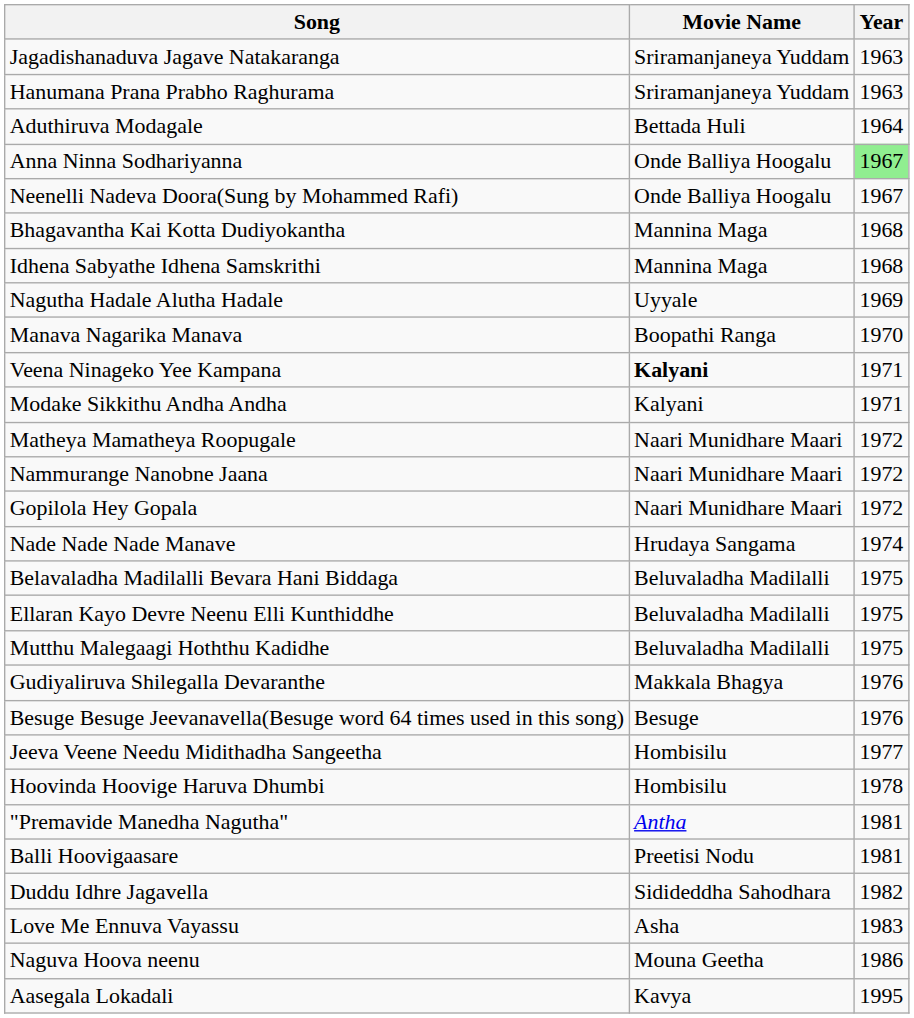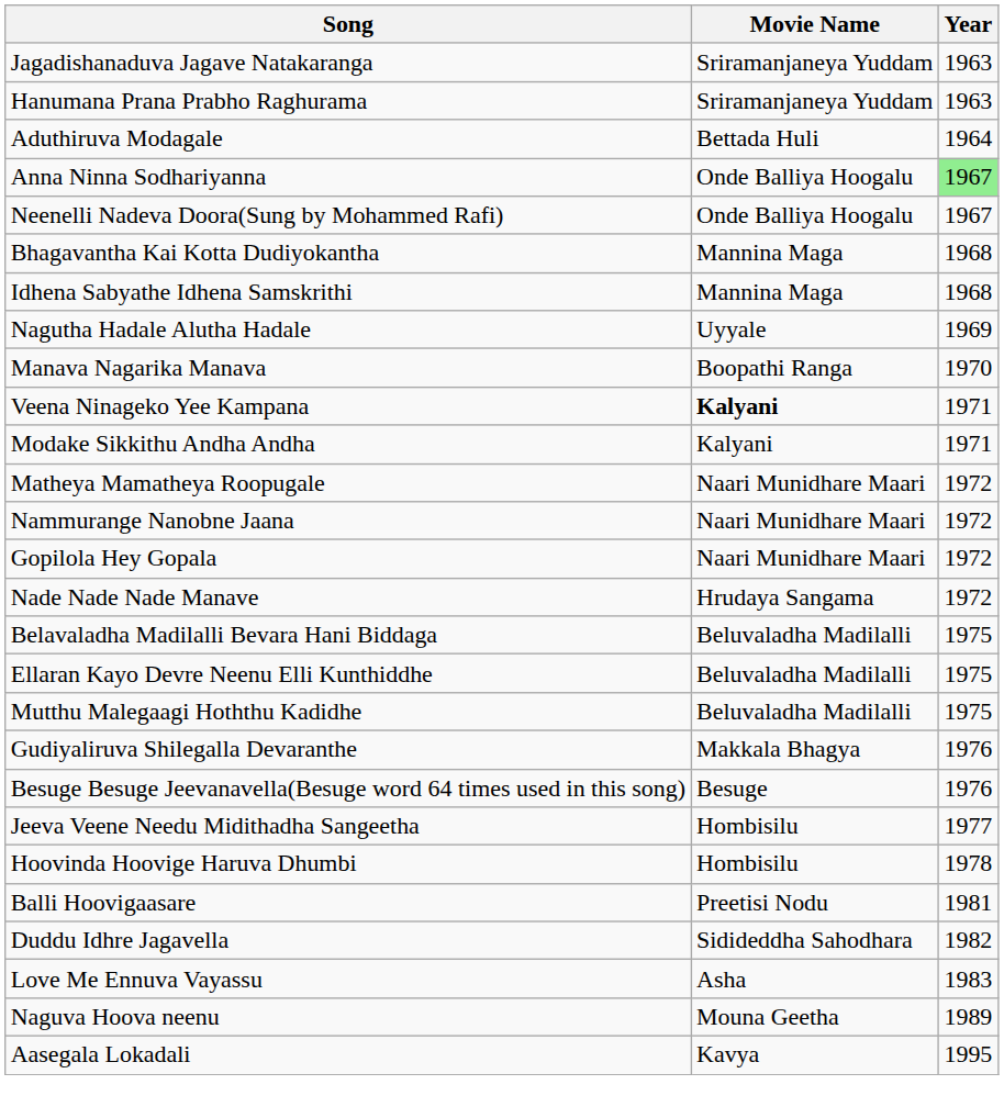 <table class="wikitable">
 <tr>
 <th>Song</th>
 <th>Movie Name</th>
 <th>Year</th>
 </tr>
 <tr>
 <td>Jagadishanaduva Jagave Natakaranga</td>
 <td>Sriramanjaneya Yuddam</td>
 <td>1963</td>
 </tr>
 <tr>
 <td>Hanumana Prana Prabho Raghurama</td>
 <td>Sriramanjaneya Yuddam</td>
 <td>1963</td>
 </tr>
 <tr>
 <td>Aduthiruva Modagale</td>
 <td>Bettada Huli</td>
 <td>1964</td>
 </tr>
 <tr>
 <td>Anna Ninna Sodhariyanna</td>
 <td>Onde Balliya Hoogalu</td>
 <td style="background: lightgreen;">1967</td>
 </tr>
 <tr>
 <td>Neenelli Nadeva Doora(Sung by Mohammed Rafi)</td>
 <td>Onde Balliya Hoogalu</td>
 <td>1967</td>
 </tr>
 <tr>
 <td>Bhagavantha Kai Kotta Dudiyokantha</td>
 <td>Mannina Maga</td>
 <td>1968</td>
 </tr>
 <tr>
 <td>Idhena Sabyathe Idhena Samskrithi</td>
 <td>Mannina Maga</td>
 <td>1968</td>
 </tr>
 <tr>
 <td>Nagutha Hadale Alutha Hadale</td>
 <td>Uyyale</td>
 <td>1969</td>
 </tr>
 <tr>
 <td>Manava Nagarika Manava</td>
 <td>Boopathi Ranga</td>
 <td>1970</td>
 </tr>
 <tr>
 <td>Veena Ninageko Yee Kampana</td>
 <td><strong>Kalyani</strong></td>
 <td>1971</td>
 </tr>
 <tr>
 <td>Modake Sikkithu Andha Andha</td>
 <td>Kalyani</td>
 <td>1971</td>
 </tr>
 <tr>
 <td>Matheya Mamatheya Roopugale</td>
 <td>Naari Munidhare Maari</td>
 <td>1972</td>
 </tr>
 <tr>
 <td>Nammurange Nanobne Jaana</td>
 <td>Naari Munidhare Maari</td>
 <td>1972</td>
 </tr>
 <tr>
 <td>Gopilola Hey Gopala</td>
 <td>Naari Munidhare Maari</td>
 <td>1972</td>
 </tr>
 <tr>
 <td>Nade Nade Nade Manave</td>
 <td>Hrudaya Sangama</td>
-<td>1974</td>
+<td>1972</td>
 </tr>
 <tr>
 <td>Belavaladha Madilalli Bevara Hani Biddaga</td>
 <td>Beluvaladha Madilalli</td>
 <td>1975</td>
 </tr>
 <tr>
 <td>Ellaran Kayo Devre Neenu Elli Kunthiddhe</td>
 <td>Beluvaladha Madilalli</td>
 <td>1975</td>
 </tr>
 <tr>
 <td>Mutthu Malegaagi Hoththu Kadidhe</td>
 <td>Beluvaladha Madilalli</td>
 <td>1975</td>
 </tr>
 <tr>
 <td>Gudiyaliruva Shilegalla Devaranthe</td>
 <td>Makkala Bhagya</td>
 <td>1976</td>
 </tr>
 <tr>
 <td>Besuge Besuge Jeevanavella(Besuge word 64 times used in this song)</td>
 <td>Besuge</td>
 <td>1976</td>
 </tr>
 <tr>
 <td>Jeeva Veene Needu Midithadha Sangeetha</td>
 <td>Hombisilu</td>
 <td>1977</td>
 </tr>
 <tr>
 <td>Hoovinda Hoovige Haruva Dhumbi</td>
 <td>Hombisilu</td>
 <td>1978</td>
 </tr>
 <tr>
-<td>"Premavide Manedha Nagutha"</td>
-<td><em><a href='#'>Antha</a></em></td>
-<td>1981</td>
-</tr>
-<tr>
 <td>Balli Hoovigaasare</td>
 <td>Preetisi Nodu</td>
 <td>1981</td>
 </tr>
 <tr>
 <td>Duddu Idhre Jagavella</td>
 <td>Sidideddha Sahodhara</td>
 <td>1982</td>
 </tr>
 <tr>
 <td>Love Me Ennuva Vayassu</td>
 <td>Asha</td>
 <td>1983</td>
 </tr>
 <tr>
 <td>Naguva Hoova neenu</td>
 <td>Mouna Geetha</td>
-<td>1986</td>
+<td>1989</td>
 </tr>
 <tr>
 <td>Aasegala Lokadali</td>
 <td>Kavya</td>
 <td>1995</td>
 </tr>
 </table>
